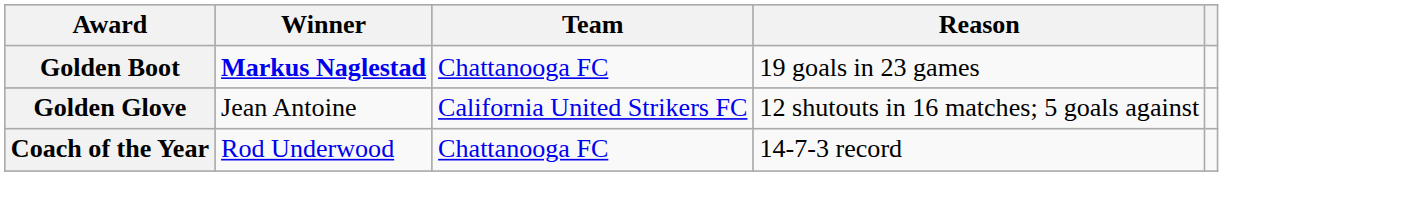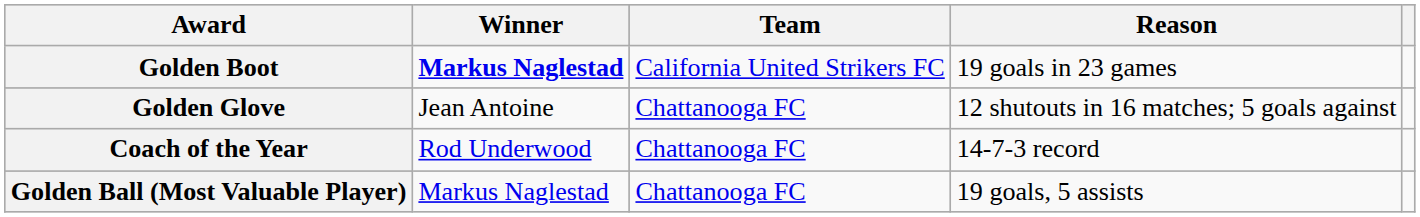 <table class="wikitable">
 <tr>
 <th>Award</th>
 <th>Winner</th>
 <th>Team</th>
 <th>Reason</th>
 <th></th>
 </tr>
 <tr>
 <th>Golden Boot</th>
 <td><strong> <a href='#'>Markus Naglestad</a></strong></td>
-<td><a href='#'>Chattanooga FC</a></td>
+<td><a href='#'>California United Strikers FC</a></td>
 <td>19 goals in 23 games</td>
 <td align=center></td>
 </tr>
 <tr>
 <th>Golden Glove</th>
 <td> Jean Antoine</td>
-<td><a href='#'>California United Strikers FC</a></td>
+<td><a href='#'>Chattanooga FC</a></td>
 <td>12 shutouts in 16 matches; 5 goals against</td>
 <td align=center></td>
 </tr>
 <tr>
 <th>Coach of the Year</th>
 <td> <a href='#'>Rod Underwood</a></td>
 <td><a href='#'>Chattanooga FC</a></td>
 <td>14-7-3 record</td>
 <td align=center></td>
 </tr>
+<tr>
+<th>Golden Ball (Most Valuable Player)</th>
+<td> <a href='#'>Markus Naglestad</a></td>
+<td><a href='#'>Chattanooga FC</a></td>
+<td>19 goals, 5 assists</td>
+<td align=center></td>
+</tr>
 </table>
